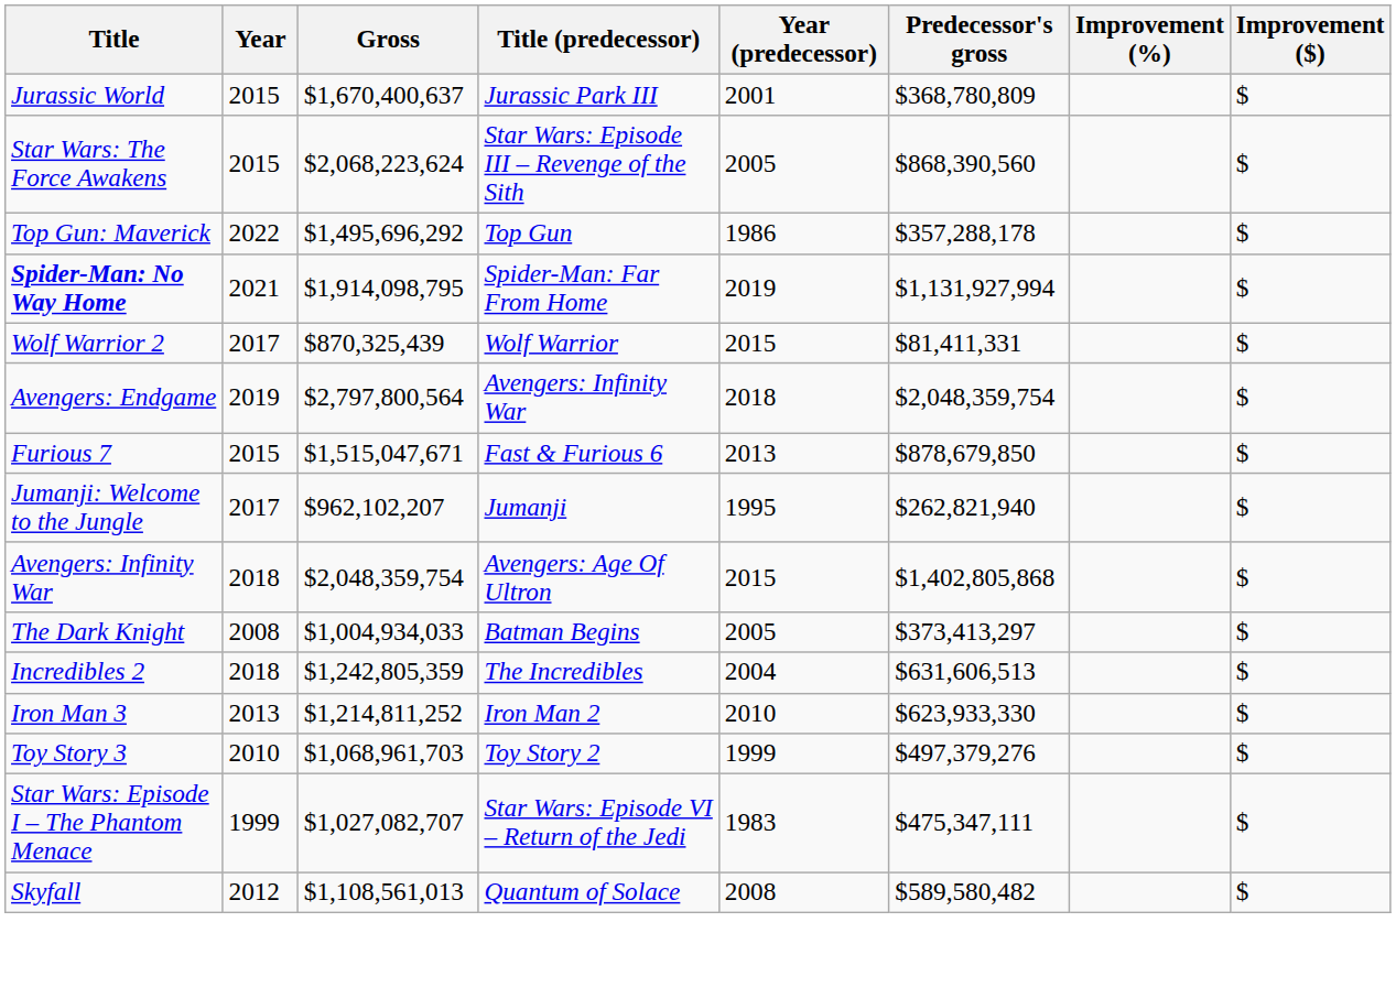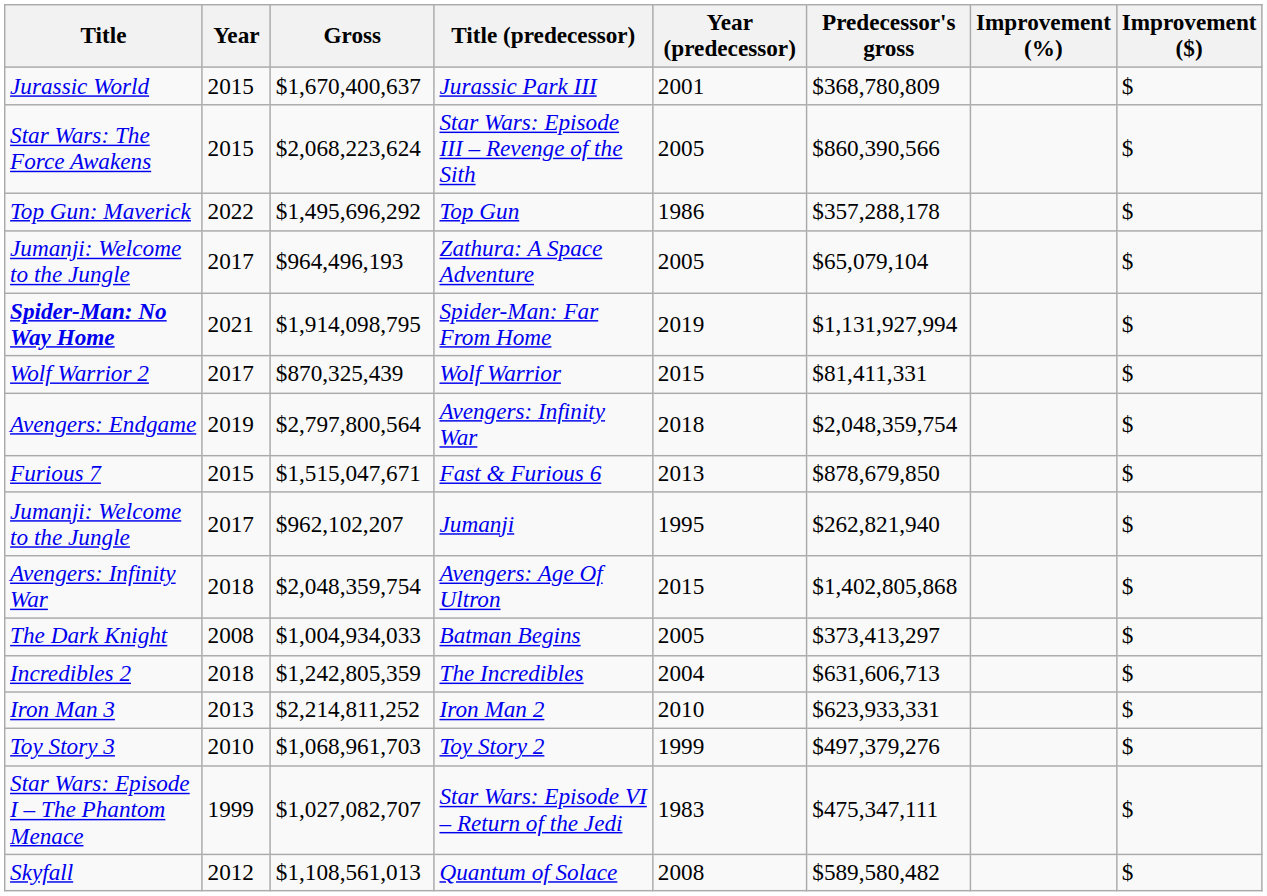 <table class="sortable wikitable">
 <tr>
 <th align="left" width="280">Title</th>
 <th align="left" width="60">Year</th>
 <th align="left" width="120">Gross</th>
 <th align="left" width="280">Title (predecessor)</th>
 <th align="left" width="120">Year (predecessor)</th>
 <th align="left" width="120">Predecessor's gross</th>
 <th align="left" width="30">Improvement (%)</th>
 <th>Improvement ($)</th>
 </tr>
 <tr>
 <td align="left"><em><a href='#'>Jurassic World</a></em></td>
 <td align="left">2015</td>
 <td align="left">$1,670,400,637</td>
 <td align="left"><em><a href='#'>Jurassic Park III</a></em></td>
 <td align="left">2001</td>
 <td align="left">$368,780,809</td>
 <td align="left"></td>
 <td align="left">$</td>
 </tr>
 <tr>
 <td align="left"><em><a href='#'>Star Wars: The Force Awakens</a></em></td>
 <td align="left">2015</td>
 <td align="left">$2,068,223,624</td>
 <td align="left"><em><a href='#'>Star Wars: Episode III – Revenge of the Sith</a></em></td>
 <td align="left">2005</td>
-<td align="left">$868,390,560</td>
+<td align="left">$860,390,566</td>
 <td align="left"></td>
 <td align="left">$</td>
 </tr>
 <tr>
 <td><em><a href='#'>Top Gun: Maverick</a></em></td>
 <td align="left">2022</td>
 <td align="left">$1,495,696,292</td>
 <td align="left"><em><a href='#'>Top Gun</a></em></td>
 <td align="left">1986</td>
 <td align="left">$357,288,178</td>
+<td align="left"></td>
+<td align="left">$</td>
+</tr>
+<tr>
+<td align="left"><em><a href='#'>Jumanji: Welcome to the Jungle</a></em></td>
+<td align="left">2017</td>
+<td align="left">$964,496,193</td>
+<td align="left"><em><a href='#'>Zathura: A Space Adventure</a></em></td>
+<td align="left">2005</td>
+<td align="left">$65,079,104</td>
 <td align="left"></td>
 <td align="left">$</td>
 </tr>
 <tr>
 <td><strong><em><a href='#'>Spider-Man: No Way Home</a></em></strong></td>
 <td>2021</td>
 <td>$1,914,098,795</td>
 <td><em><a href='#'>Spider-Man: Far From Home</a></em></td>
 <td>2019</td>
 <td>$1,131,927,994</td>
 <td></td>
 <td>$</td>
 </tr>
 <tr>
 <td align="left"><em><a href='#'>Wolf Warrior 2</a></em></td>
 <td align="left">2017</td>
 <td align="left">$870,325,439</td>
 <td align="left"><em><a href='#'>Wolf Warrior</a></em></td>
 <td align="left">2015</td>
 <td align="left">$81,411,331</td>
 <td align="left"></td>
 <td align="left">$</td>
 </tr>
 <tr>
 <td align="left"><em><a href='#'>Avengers: Endgame</a></em></td>
 <td align="left">2019</td>
 <td align="left">$2,797,800,564</td>
 <td align="left"><em><a href='#'>Avengers: Infinity War</a></em></td>
 <td align="left">2018</td>
 <td align="left">$2,048,359,754</td>
 <td align="left"></td>
 <td align="left">$</td>
 </tr>
 <tr>
 <td align="left"><em><a href='#'>Furious 7</a></em></td>
 <td align="left">2015</td>
 <td align="left">$1,515,047,671</td>
 <td align="left"><em><a href='#'>Fast & Furious 6</a></em></td>
 <td align="left">2013</td>
 <td align="left">$878,679,850</td>
 <td align="left"></td>
 <td align="left">$</td>
 </tr>
 <tr>
 <td align="left"><em><a href='#'>Jumanji: Welcome to the Jungle</a></em></td>
 <td align="left">2017</td>
 <td align="left">$962,102,207</td>
 <td align="left"><em><a href='#'>Jumanji</a></em></td>
 <td align="left">1995</td>
 <td align="left">$262,821,940</td>
 <td align="left"></td>
 <td align="left">$</td>
 </tr>
 <tr>
 <td align="left"><em><a href='#'>Avengers: Infinity War</a></em></td>
 <td align="left">2018</td>
 <td align="left">$2,048,359,754</td>
 <td align="left"><a href='#'><em>Avengers: Age Of Ultron</em></a></td>
 <td align="left">2015</td>
 <td align="left">$1,402,805,868</td>
 <td align="left"></td>
 <td align="left">$</td>
 </tr>
 <tr>
 <td align="left"><em><a href='#'>The Dark Knight</a></em></td>
 <td align="left">2008</td>
 <td align="left">$1,004,934,033</td>
 <td align="left"><em><a href='#'>Batman Begins</a></em></td>
 <td align="left">2005</td>
 <td align="left">$373,413,297</td>
 <td align="left"></td>
 <td align="left">$</td>
 </tr>
 <tr>
 <td align="left"><em><a href='#'>Incredibles 2</a></em></td>
 <td align="left">2018</td>
 <td align="left">$1,242,805,359</td>
 <td align="left"><em><a href='#'>The Incredibles</a></em></td>
 <td align="left">2004</td>
-<td align="left">$631,606,513</td>
+<td align="left">$631,606,713</td>
 <td align="left"></td>
 <td align="left">$</td>
 </tr>
 <tr>
 <td align="left"><em><a href='#'>Iron Man 3</a></em></td>
 <td align="left">2013</td>
-<td align="left">$1,214,811,252</td>
+<td align="left">$2,214,811,252</td>
 <td align="left"><em><a href='#'>Iron Man 2</a></em></td>
 <td align="left">2010</td>
-<td align="left">$623,933,330</td>
+<td align="left">$623,933,331</td>
 <td align="left"></td>
 <td align="left">$</td>
 </tr>
 <tr>
 <td align="left"><em><a href='#'>Toy Story 3</a></em></td>
 <td align="left">2010</td>
 <td align="left">$1,068,961,703</td>
 <td align="left"><em><a href='#'>Toy Story 2</a></em></td>
 <td align="left">1999</td>
 <td align="left">$497,379,276</td>
 <td align="left"></td>
 <td align="left">$</td>
 </tr>
 <tr>
 <td align="left"><em><a href='#'>Star Wars: Episode I – The Phantom Menace</a></em></td>
 <td align="left">1999</td>
 <td align="left">$1,027,082,707</td>
 <td align="left"><em><a href='#'>Star Wars: Episode VI – Return of the Jedi</a></em></td>
 <td align="left">1983</td>
 <td align="left">$475,347,111</td>
 <td align="left"></td>
 <td align="left">$</td>
 </tr>
 <tr>
 <td align="left"><em><a href='#'>Skyfall</a></em></td>
 <td align="left">2012</td>
 <td align="left">$1,108,561,013</td>
 <td align="left"><em><a href='#'>Quantum of Solace</a></em></td>
 <td align="left">2008</td>
 <td align="left">$589,580,482</td>
 <td align="left"></td>
 <td align="left">$</td>
 </tr>
 </table>
